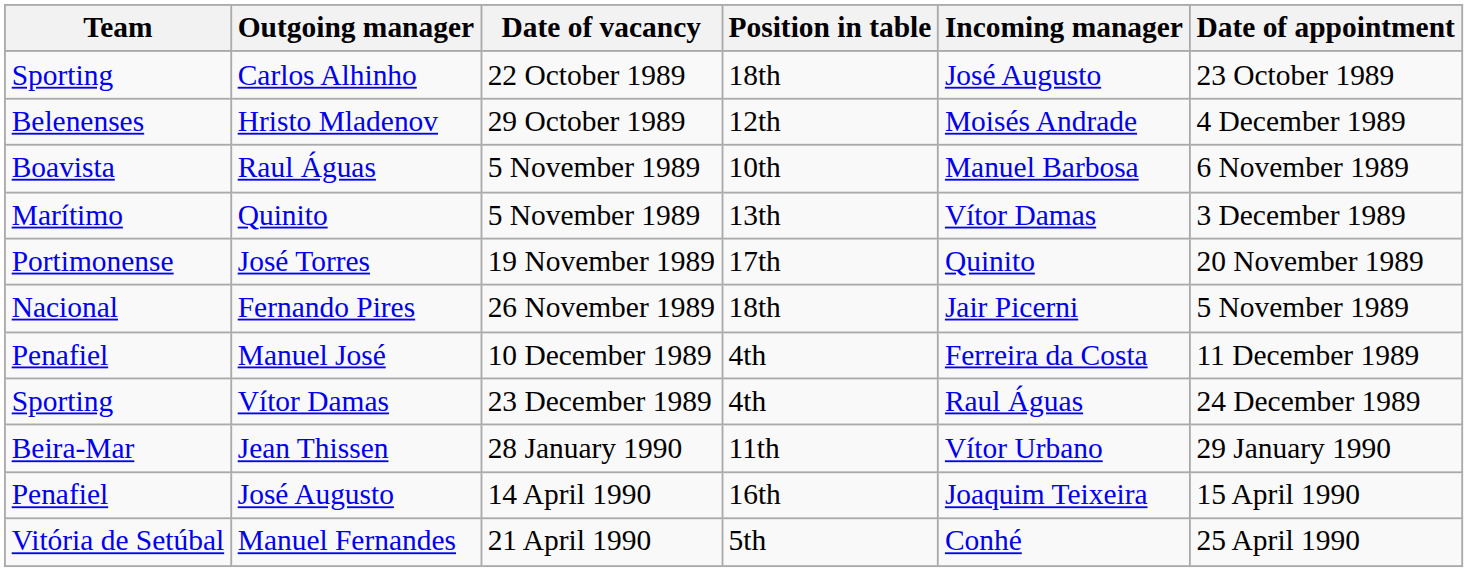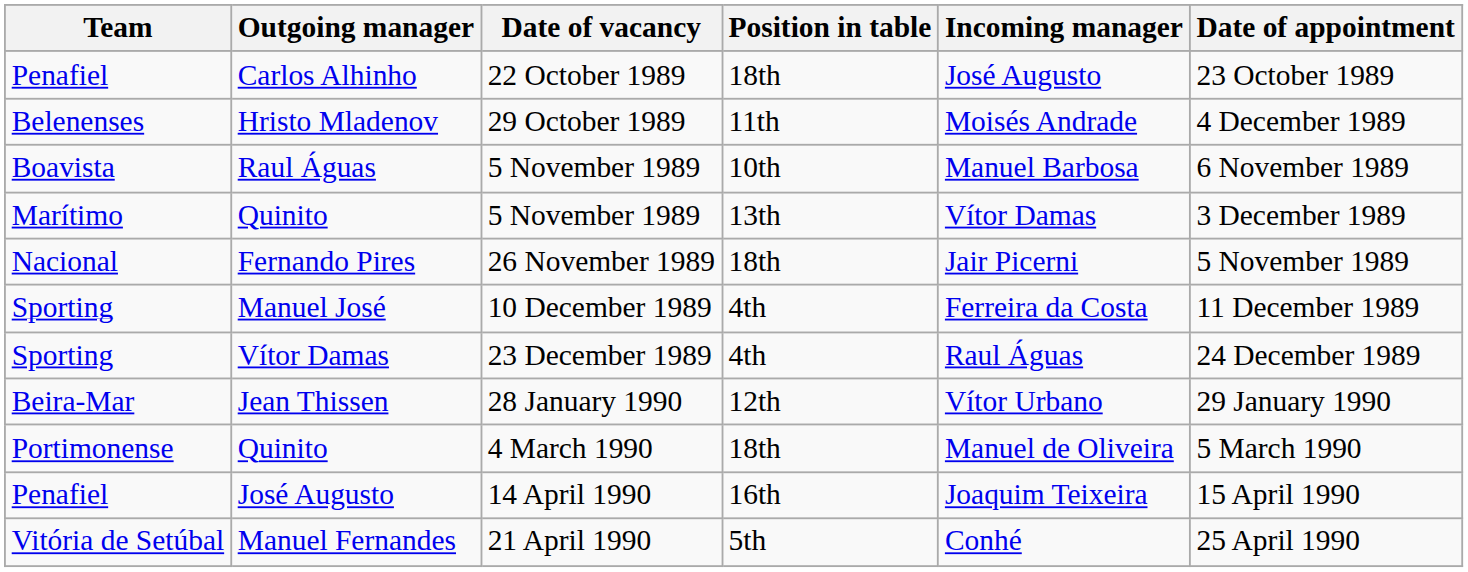 <table class="wikitable sortable">
 <tr>
 <th>Team</th>
 <th>Outgoing manager</th>
 <th>Date of vacancy</th>
 <th>Position in table</th>
 <th>Incoming manager</th>
 <th>Date of appointment</th>
 </tr>
 <tr>
-<td><a href='#'>Sporting</a></td>
+<td><a href='#'>Penafiel</a></td>
 <td> <a href='#'>Carlos Alhinho</a></td>
 <td>22 October 1989</td>
 <td>18th</td>
 <td> <a href='#'>José Augusto</a></td>
 <td>23 October 1989</td>
 </tr>
 <tr>
 <td><a href='#'>Belenenses</a></td>
 <td> <a href='#'>Hristo Mladenov</a></td>
 <td>29 October 1989</td>
-<td>12th</td>
+<td>11th</td>
 <td> <a href='#'>Moisés Andrade</a></td>
 <td>4 December 1989</td>
 </tr>
 <tr>
 <td><a href='#'>Boavista</a></td>
 <td> <a href='#'>Raul Águas</a></td>
 <td>5 November 1989</td>
 <td>10th</td>
 <td> <a href='#'>Manuel Barbosa</a></td>
 <td>6 November 1989</td>
 </tr>
 <tr>
 <td><a href='#'>Marítimo</a></td>
 <td> <a href='#'>Quinito</a></td>
 <td>5 November 1989</td>
 <td>13th</td>
 <td> <a href='#'>Vítor Damas</a></td>
 <td>3 December 1989</td>
 </tr>
 <tr>
-<td><a href='#'>Portimonense</a></td>
-<td> <a href='#'>José Torres</a></td>
-<td>19 November 1989</td>
-<td>17th</td>
-<td> <a href='#'>Quinito</a></td>
-<td>20 November 1989</td>
-</tr>
-<tr>
 <td><a href='#'>Nacional</a></td>
 <td> <a href='#'>Fernando Pires</a></td>
 <td>26 November 1989</td>
 <td>18th</td>
 <td> <a href='#'>Jair Picerni</a></td>
 <td>5 November 1989</td>
 </tr>
 <tr>
-<td><a href='#'>Penafiel</a></td>
+<td><a href='#'>Sporting</a></td>
 <td> <a href='#'>Manuel José</a></td>
 <td>10 December 1989</td>
 <td>4th</td>
 <td> <a href='#'>Ferreira da Costa</a></td>
 <td>11 December 1989</td>
 </tr>
 <tr>
 <td><a href='#'>Sporting</a></td>
 <td> <a href='#'>Vítor Damas</a></td>
 <td>23 December 1989</td>
 <td>4th</td>
 <td> <a href='#'>Raul Águas</a></td>
 <td>24 December 1989</td>
 </tr>
 <tr>
 <td><a href='#'>Beira-Mar</a></td>
 <td> <a href='#'>Jean Thissen</a></td>
 <td>28 January 1990</td>
-<td>11th</td>
+<td>12th</td>
 <td> <a href='#'>Vítor Urbano</a></td>
 <td>29 January 1990</td>
+</tr>
+<tr>
+<td><a href='#'>Portimonense</a></td>
+<td> <a href='#'>Quinito</a></td>
+<td>4 March 1990</td>
+<td>18th</td>
+<td> <a href='#'>Manuel de Oliveira</a></td>
+<td>5 March 1990</td>
 </tr>
 <tr>
 <td><a href='#'>Penafiel</a></td>
 <td> <a href='#'>José Augusto</a></td>
 <td>14 April 1990</td>
 <td>16th</td>
 <td> <a href='#'>Joaquim Teixeira</a></td>
 <td>15 April 1990</td>
 </tr>
 <tr>
 <td><a href='#'>Vitória de Setúbal</a></td>
 <td> <a href='#'>Manuel Fernandes</a></td>
 <td>21 April 1990</td>
 <td>5th</td>
 <td> <a href='#'>Conhé</a></td>
 <td>25 April 1990</td>
 </tr>
 </table>
